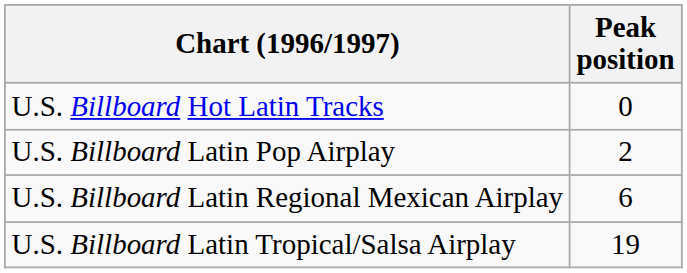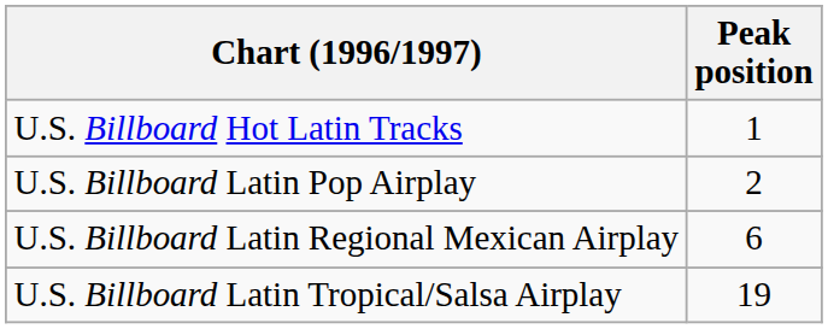 <table class="wikitable">
 <tr>
 <th align="left">Chart (1996/1997)</th>
 <th align="left">Peak<br>position</th>
 </tr>
 <tr>
 <td align="left">U.S. <a href='#'><em>Billboard</em></a> <a href='#'>Hot Latin Tracks</a></td>
-<td align="center">0</td>
+<td align="center">1</td>
 </tr>
 <tr>
 <td align="left">U.S. <em>Billboard</em> Latin Pop Airplay</td>
 <td align="center">2</td>
 </tr>
 <tr>
 <td align="left">U.S. <em>Billboard</em> Latin Regional Mexican Airplay</td>
 <td align="center">6</td>
 </tr>
 <tr>
 <td align="left">U.S. <em>Billboard</em> Latin Tropical/Salsa Airplay</td>
 <td align="center">19</td>
 </tr>
 </table>
